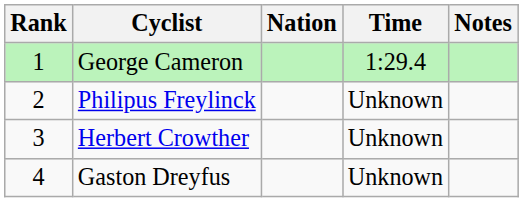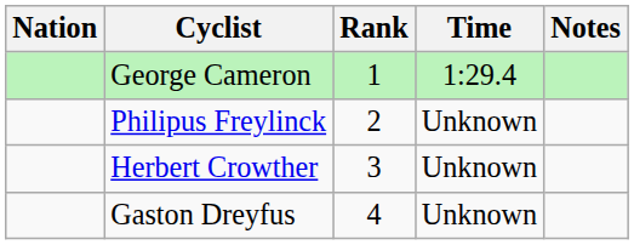 <table class="wikitable sortable" style="text-align:center">
 <tr>
+<th>Nation</th>
+<th>Cyclist</th>
 <th>Rank</th>
-<th>Cyclist</th>
-<th>Nation</th>
 <th>Time</th>
 <th>Notes</th>
 </tr>
 <tr bgcolor=bbf3bb>
+<td align=left></td>
+<td align=left>George Cameron</td>
 <td>1</td>
-<td align=left>George Cameron</td>
-<td align=left></td>
 <td>1:29.4</td>
 <td></td>
 </tr>
 <tr>
+<td align=left></td>
+<td align=left><a href='#'>Philipus Freylinck</a></td>
 <td>2</td>
-<td align=left><a href='#'>Philipus Freylinck</a></td>
-<td align=left></td>
 <td>Unknown</td>
 <td></td>
 </tr>
 <tr>
+<td align=left></td>
+<td align=left><a href='#'>Herbert Crowther</a></td>
 <td>3</td>
-<td align=left><a href='#'>Herbert Crowther</a></td>
-<td align=left></td>
 <td>Unknown</td>
 <td></td>
 </tr>
 <tr>
+<td align=left></td>
+<td align=left>Gaston Dreyfus</td>
 <td>4</td>
-<td align=left>Gaston Dreyfus</td>
-<td align=left></td>
 <td>Unknown</td>
 <td></td>
 </tr>
 </table>
